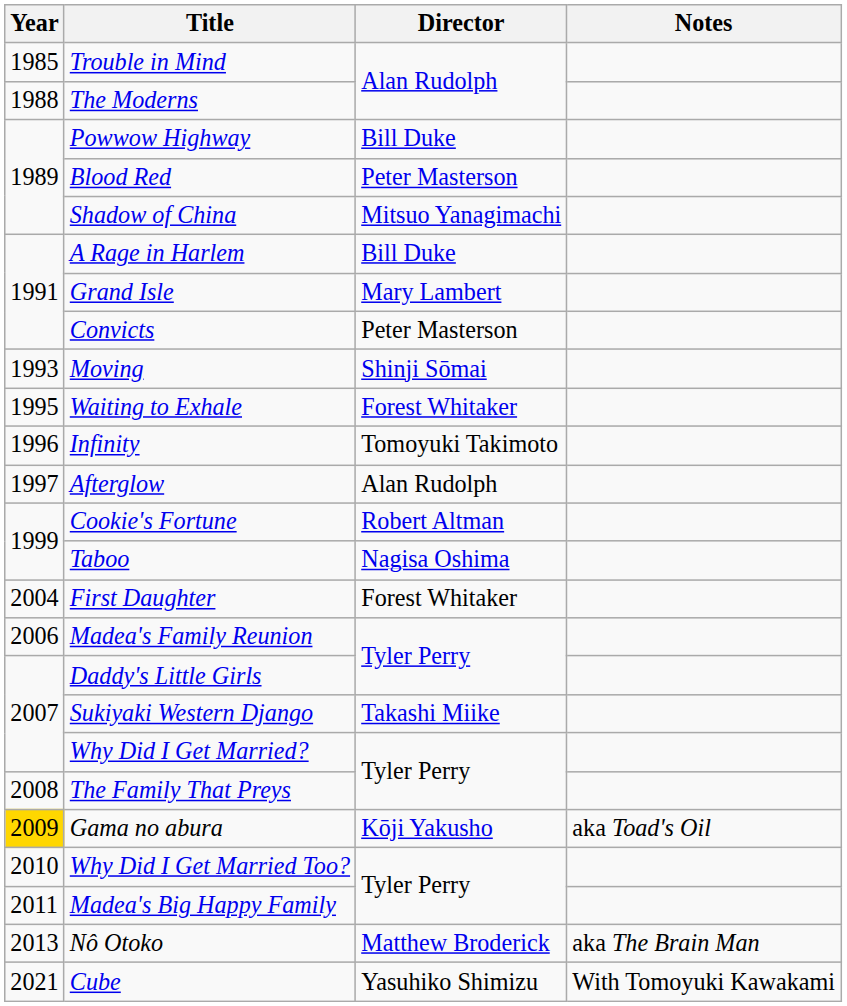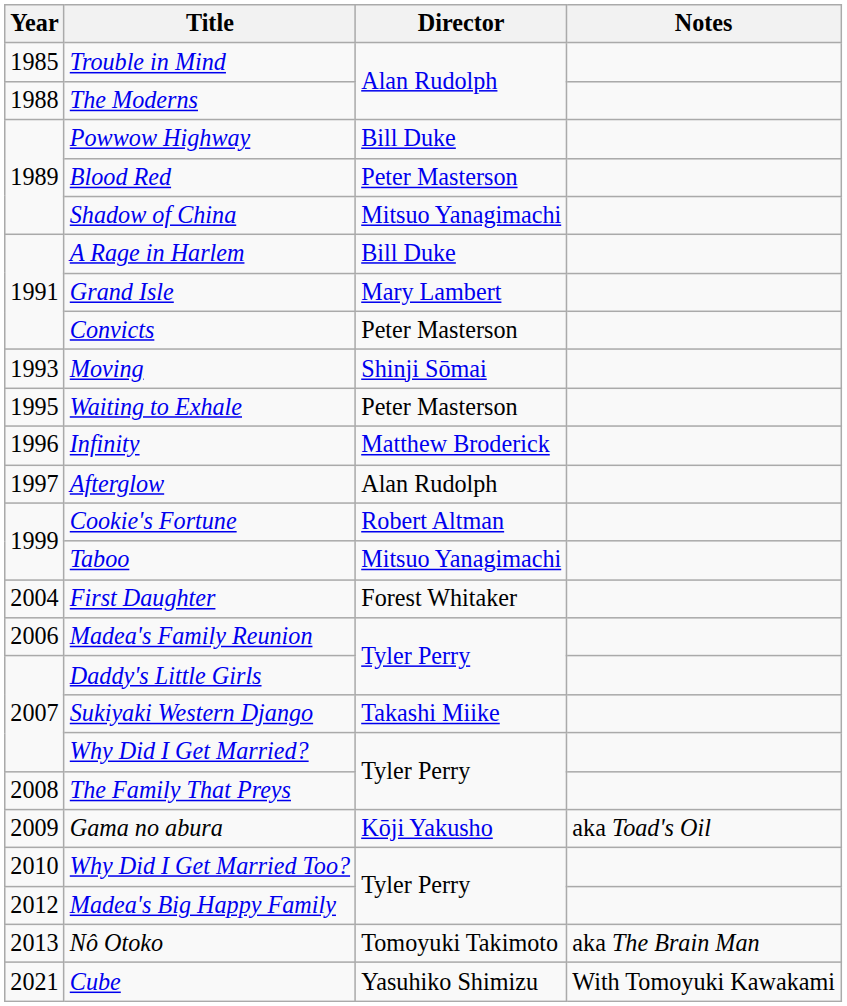 <table class="wikitable">
 <tr>
 <th>Year</th>
 <th>Title</th>
 <th>Director</th>
 <th>Notes</th>
 </tr>
 <tr>
 <td>1985</td>
 <td><em><a href='#'>Trouble in Mind</a></em></td>
 <td rowspan=2><a href='#'>Alan Rudolph</a></td>
 <td></td>
 </tr>
 <tr>
 <td>1988</td>
 <td><em><a href='#'>The Moderns</a></em></td>
 <td></td>
 </tr>
 <tr>
 <td rowspan=3>1989</td>
 <td><em><a href='#'>Powwow Highway</a></em></td>
 <td><a href='#'>Bill Duke</a></td>
 <td></td>
 </tr>
 <tr>
 <td><em><a href='#'>Blood Red</a></em></td>
 <td><a href='#'>Peter Masterson</a></td>
 <td></td>
 </tr>
 <tr>
 <td><em><a href='#'>Shadow of China</a></em></td>
 <td><a href='#'>Mitsuo Yanagimachi</a></td>
 <td></td>
 </tr>
 <tr>
 <td rowspan=3>1991</td>
 <td><em><a href='#'>A Rage in Harlem</a></em></td>
 <td><a href='#'>Bill Duke</a></td>
 <td></td>
 </tr>
 <tr>
 <td><em><a href='#'>Grand Isle</a></em></td>
 <td><a href='#'>Mary Lambert</a></td>
 <td></td>
 </tr>
 <tr>
 <td><em><a href='#'>Convicts</a></em></td>
 <td>Peter Masterson</td>
 <td></td>
 </tr>
 <tr>
 <td>1993</td>
 <td><em><a href='#'>Moving</a></em></td>
 <td><a href='#'>Shinji Sōmai</a></td>
 <td></td>
 </tr>
 <tr>
 <td>1995</td>
 <td><em><a href='#'>Waiting to Exhale</a></em></td>
-<td><a href='#'>Forest Whitaker</a></td>
+<td>Peter Masterson</td>
 <td></td>
 </tr>
 <tr>
 <td>1996</td>
 <td><em><a href='#'>Infinity</a></em></td>
-<td>Tomoyuki Takimoto</td>
+<td><a href='#'>Matthew Broderick</a></td>
 <td></td>
 </tr>
 <tr>
 <td>1997</td>
 <td><em><a href='#'>Afterglow</a></em></td>
 <td>Alan Rudolph</td>
 <td></td>
 </tr>
 <tr>
 <td rowspan=2>1999</td>
 <td><em><a href='#'>Cookie's Fortune</a></em></td>
 <td><a href='#'>Robert Altman</a></td>
 <td></td>
 </tr>
 <tr>
 <td><em><a href='#'>Taboo</a></em></td>
-<td><a href='#'>Nagisa Oshima</a></td>
+<td><a href='#'>Mitsuo Yanagimachi</a></td>
 <td></td>
 </tr>
 <tr>
 <td>2004</td>
 <td><em><a href='#'>First Daughter</a></em></td>
 <td>Forest Whitaker</td>
 <td></td>
 </tr>
 <tr>
 <td>2006</td>
 <td><em><a href='#'>Madea's Family Reunion</a></em></td>
 <td rowspan=2><a href='#'>Tyler Perry</a></td>
 <td></td>
 </tr>
 <tr>
 <td rowspan=3>2007</td>
 <td><em><a href='#'>Daddy's Little Girls</a></em></td>
 <td></td>
 </tr>
 <tr>
 <td><em><a href='#'>Sukiyaki Western Django</a></em></td>
 <td><a href='#'>Takashi Miike</a></td>
 <td></td>
 </tr>
 <tr>
 <td><em><a href='#'>Why Did I Get Married?</a></em></td>
 <td rowspan=2>Tyler Perry</td>
 <td></td>
 </tr>
 <tr>
 <td>2008</td>
 <td><em><a href='#'>The Family That Preys</a></em></td>
 <td></td>
 </tr>
 <tr>
-<td style="background: gold;">2009</td>
+<td>2009</td>
 <td><em>Gama no abura</em></td>
 <td><a href='#'>Kōji Yakusho</a></td>
 <td>aka <em>Toad's Oil</em></td>
 </tr>
 <tr>
 <td>2010</td>
 <td><em><a href='#'>Why Did I Get Married Too?</a></em></td>
 <td rowspan=2>Tyler Perry</td>
 <td></td>
 </tr>
 <tr>
-<td>2011</td>
+<td>2012</td>
 <td><em><a href='#'>Madea's Big Happy Family</a></em></td>
 <td></td>
 </tr>
 <tr>
 <td>2013</td>
 <td><em>Nô Otoko</em></td>
-<td><a href='#'>Matthew Broderick</a></td>
+<td>Tomoyuki Takimoto</td>
 <td>aka <em>The Brain Man</em></td>
 </tr>
 <tr>
 <td>2021</td>
 <td><em><a href='#'>Cube</a></em></td>
 <td>Yasuhiko Shimizu</td>
 <td>With Tomoyuki Kawakami</td>
 </tr>
 </table>
